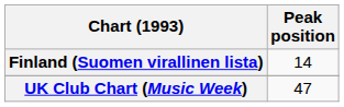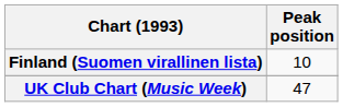 <table class="wikitable sortable plainrowheaders" style="text-align:center">
 <tr>
 <th scope="col">Chart (1993)</th>
 <th scope="col">Peak<br>position</th>
 </tr>
 <tr>
 <th scope="row">Finland (<a href='#'>Suomen virallinen lista</a>)</th>
-<td>14</td>
+<td>10</td>
 </tr>
 <tr>
 </tr>
 <tr>
 </tr>
 <tr>
 </tr>
 <tr>
 <th scope="row"><a href='#'>UK Club Chart</a> (<em><a href='#'>Music Week</a></em>)</th>
 <td>47</td>
 </tr>
 </table>
